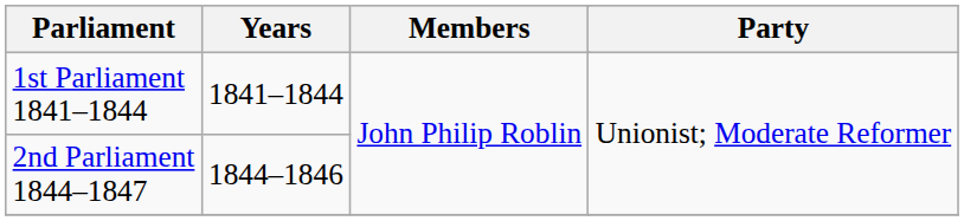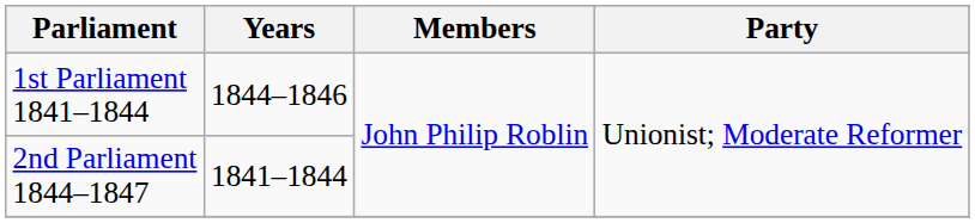 <table class="wikitable">
 <tr>
 <th>Parliament</th>
 <th>Years</th>
 <th colspan="2">Members</th>
 <th>Party</th>
 </tr>
 <tr>
 <td><a href='#'>1st Parliament</a><br>1841–1844</td>
-<td>1841–1844</td>
+<td>1844–1846</td>
 <td rowspan="2" colspan="2"><a href='#'>John Philip Roblin</a></td>
 <td rowspan="2">Unionist;  <a href='#'>Moderate Reformer</a></td>
 </tr>
 <tr>
 <td><a href='#'>2nd Parliament</a><br>1844–1847</td>
-<td>1844–1846</td>
+<td>1841–1844</td>
 </tr>
 <tr>
 </tr>
 </table>
